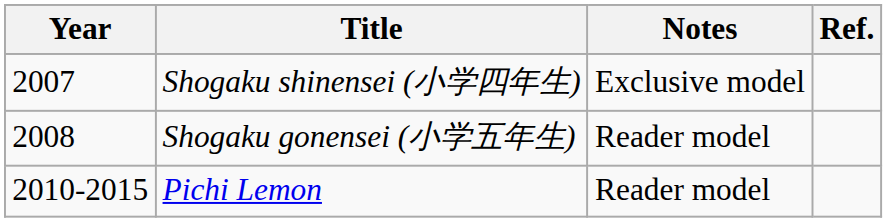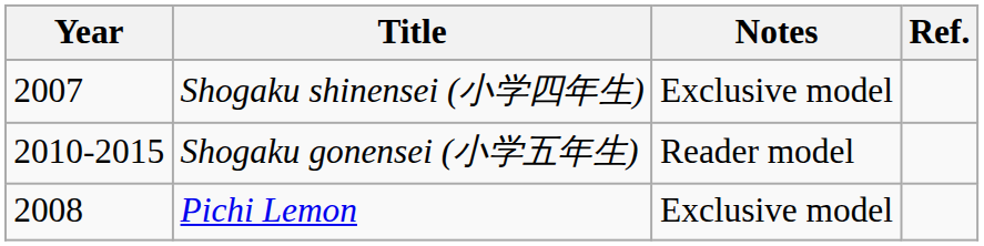 <table class="wikitable">
 <tr>
 <th>Year</th>
 <th>Title</th>
 <th>Notes</th>
 <th>Ref.</th>
 </tr>
 <tr>
 <td>2007</td>
 <td><em>Shogaku shinensei (小学四年生)</em></td>
 <td>Exclusive model</td>
 <td></td>
 </tr>
 <tr>
-<td>2008</td>
+<td>2010-2015</td>
 <td><em>Shogaku gonensei (小学五年生)</em></td>
 <td>Reader model</td>
 <td></td>
 </tr>
 <tr>
-<td>2010-2015</td>
+<td>2008</td>
 <td><em><a href='#'>Pichi Lemon</a></em></td>
-<td>Reader model</td>
+<td>Exclusive model</td>
 <td></td>
 </tr>
 </table>
